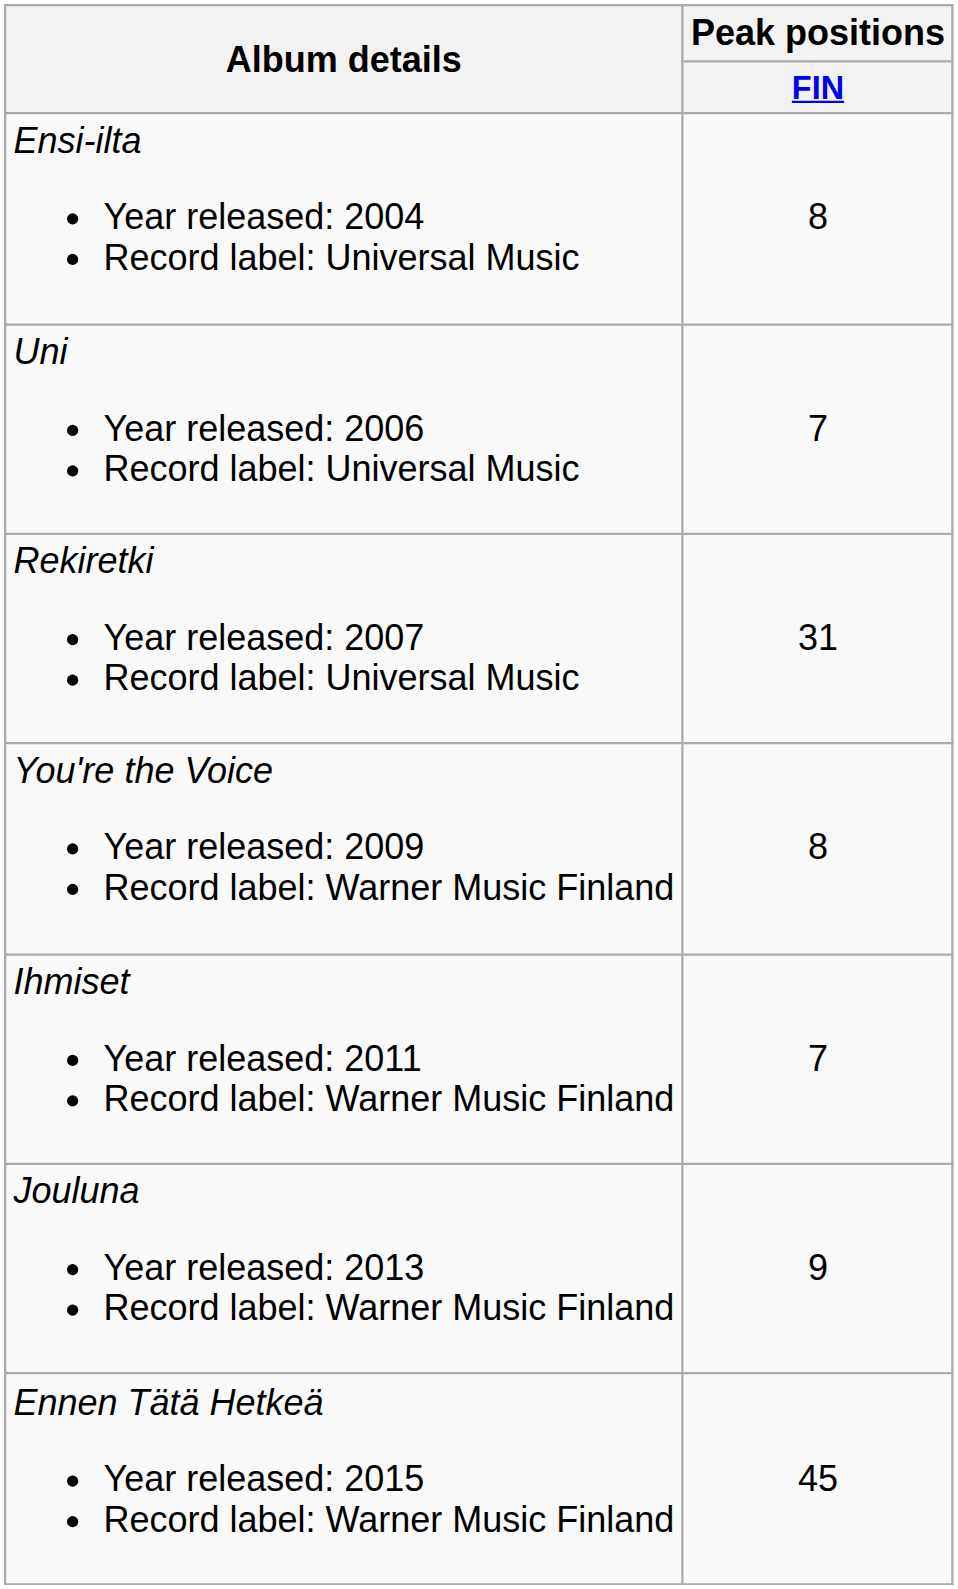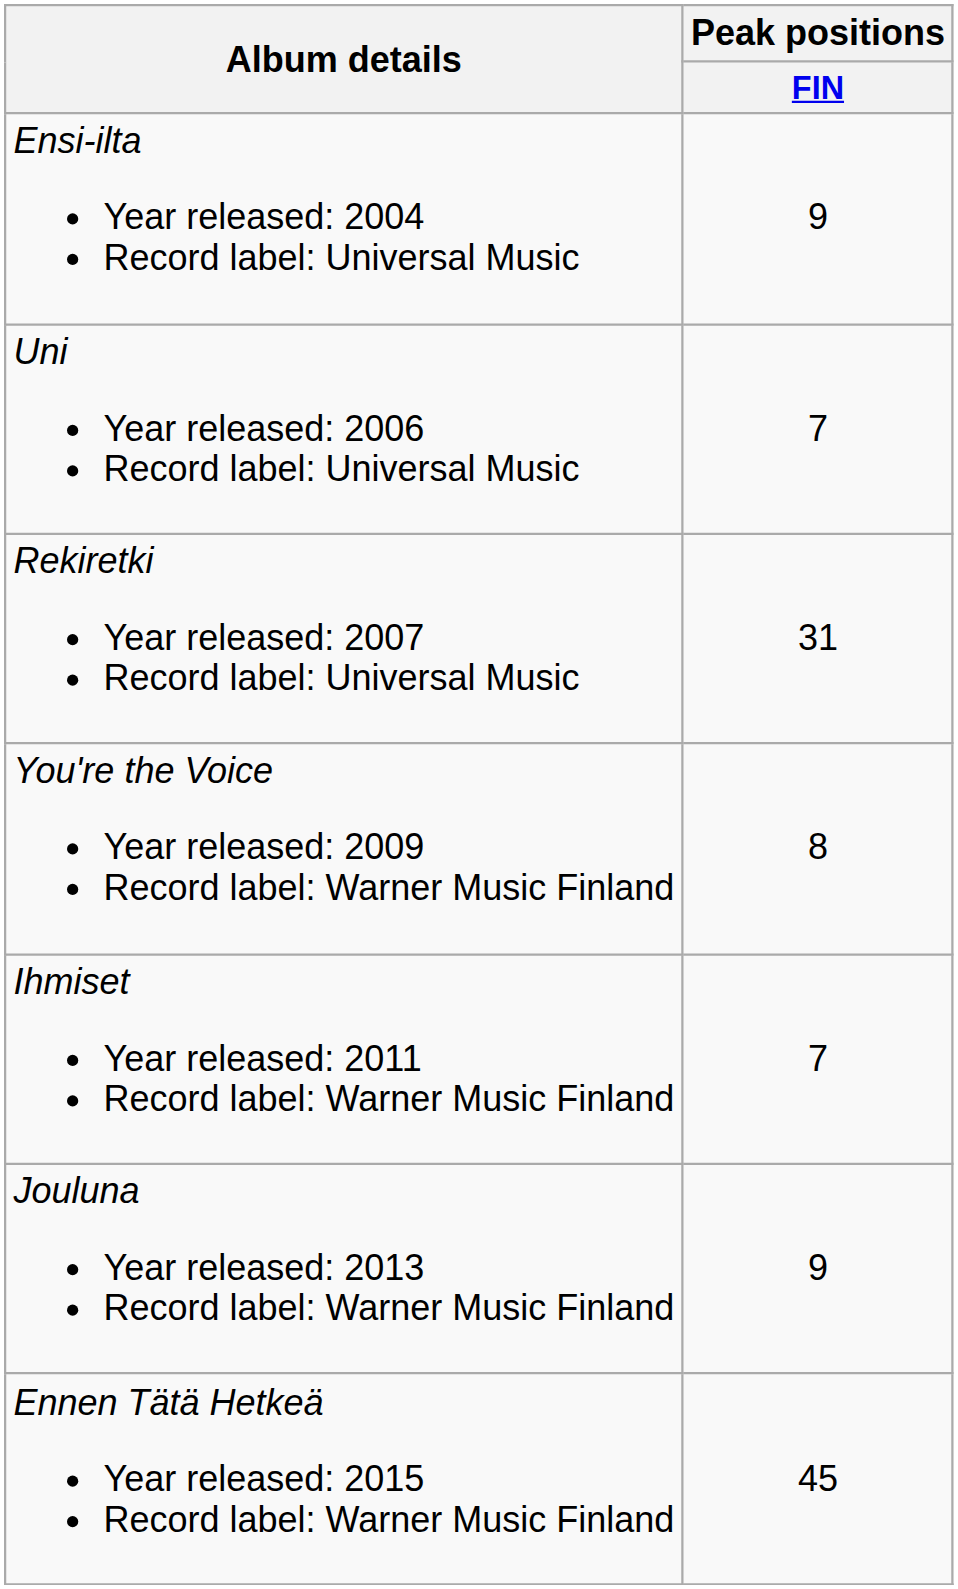 <table class="wikitable">
 <tr>
 <th align="center" rowspan="2">Album details</th>
 <th align="center" colspan="1">Peak positions</th>
 </tr>
 <tr>
 <th scope="col" style="font-size:90%;"><a href='#'>FIN</a></th>
 </tr>
 <tr>
 <td><em>Ensi-ilta</em><br><ul><li>Year released: 2004</li><li>Record label: Universal Music</li></ul></td>
-<td style="text-align:center;">8</td>
+<td style="text-align:center;">9</td>
 </tr>
 <tr>
 <td><em>Uni</em><br><ul><li>Year released: 2006</li><li>Record label: Universal Music</li></ul></td>
 <td style="text-align:center;">7</td>
 </tr>
 <tr>
 <td><em>Rekiretki</em><br><ul><li>Year released: 2007</li><li>Record label: Universal Music</li></ul></td>
 <td style="text-align:center;">31</td>
 </tr>
 <tr>
 <td><em>You're the Voice</em><br><ul><li>Year released: 2009</li><li>Record label: Warner Music Finland</li></ul></td>
 <td style="text-align:center;">8</td>
 </tr>
 <tr>
 <td><em>Ihmiset</em><br><ul><li>Year released: 2011</li><li>Record label: Warner Music Finland</li></ul></td>
 <td style="text-align:center;">7</td>
 </tr>
 <tr>
 <td><em>Jouluna</em><br><ul><li>Year released: 2013</li><li>Record label: Warner Music Finland</li></ul></td>
 <td style="text-align:center;">9</td>
 </tr>
 <tr>
 <td><em>Ennen Tätä Hetkeä</em><br><ul><li>Year released: 2015</li><li>Record label: Warner Music Finland</li></ul></td>
 <td style="text-align:center;">45</td>
 </tr>
 <tr>
 </tr>
 </table>
